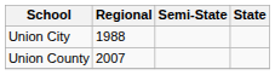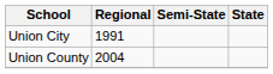 <table class="wikitable">
 <tr>
 <th>School</th>
 <th>Regional</th>
 <th>Semi-State</th>
 <th>State</th>
 </tr>
 <tr>
 <td>Union City</td>
-<td>1988</td>
+<td>1991</td>
 <td></td>
 <td></td>
 </tr>
 <tr>
 <td>Union County</td>
-<td>2007</td>
+<td>2004</td>
 <td></td>
 <td></td>
 </tr>
 <tr>
 </tr>
 </table>
